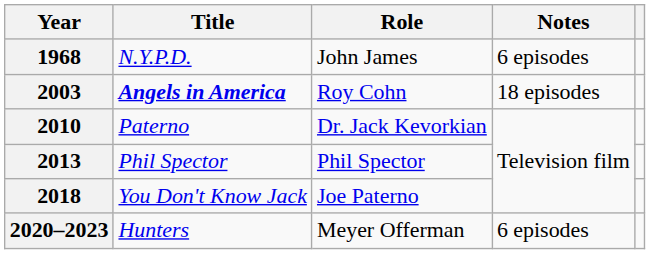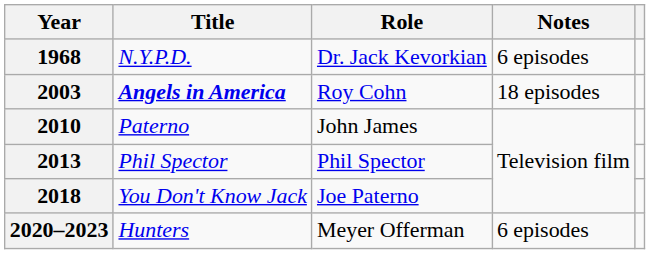 <table class="wikitable plainrowheaders sortable" style="margin-right: 0;">
 <tr>
 <th scope="col">Year</th>
 <th scope="col">Title</th>
 <th scope="col">Role</th>
 <th scope="col" class="unsortable">Notes</th>
 <th scope="col" class="unsortable"></th>
 </tr>
 <tr>
 <th scope="row">1968</th>
 <td><em><a href='#'>N.Y.P.D.</a></em></td>
-<td>John James</td>
+<td><a href='#'>Dr. Jack Kevorkian</a></td>
 <td>6 episodes</td>
 <td style= "text-align:center;"></td>
 </tr>
 <tr>
 <th scope="row">2003</th>
 <td><strong><em><a href='#'>Angels in America</a></em></strong></td>
 <td><a href='#'>Roy Cohn</a></td>
 <td>18 episodes</td>
 <td style= "text-align:center;"></td>
 </tr>
 <tr>
 <th scope="row">2010</th>
 <td><em><a href='#'>Paterno</a></em></td>
-<td><a href='#'>Dr. Jack Kevorkian</a></td>
+<td>John James</td>
 <td rowspan="3">Television film</td>
 <td style= "text-align:center;"></td>
 </tr>
 <tr>
 <th scope="row">2013</th>
 <td><em><a href='#'>Phil Spector</a></em></td>
 <td><a href='#'>Phil Spector</a></td>
 <td style= "text-align:center;"></td>
 </tr>
 <tr>
 <th scope="row">2018</th>
 <td><em><a href='#'>You Don't Know Jack</a></em></td>
 <td><a href='#'>Joe Paterno</a></td>
 <td style= "text-align:center;"></td>
 </tr>
 <tr>
 <th scope="row">2020–2023</th>
 <td><em><a href='#'>Hunters</a></em></td>
 <td>Meyer Offerman</td>
 <td>6 episodes</td>
 <td style="text-align:center;"></td>
 </tr>
 </table>
